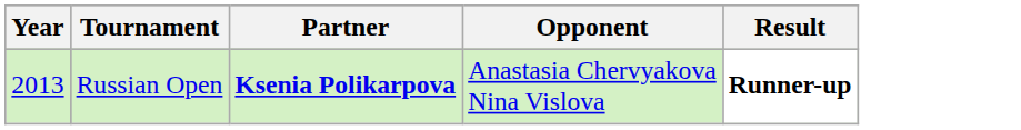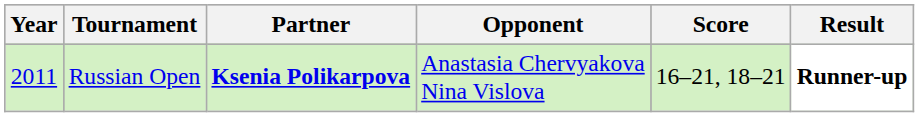 <table class="sortable wikitable" style="font-size: 90%;">
 <tr>
 <th>Year</th>
 <th>Tournament</th>
 <th>Partner</th>
 <th>Opponent</th>
+<th>Score</th>
 <th>Result</th>
 </tr>
 <tr style="background:#D4F1C5">
-<td align="center"><a href='#'>2013</a></td>
+<td align="center"><a href='#'>2011</a></td>
 <td align="left"><a href='#'>Russian Open</a></td>
 <td align="left"><strong> <a href='#'>Ksenia Polikarpova</a></strong></td>
 <td align="left"> <a href='#'>Anastasia Chervyakova</a><br> <a href='#'>Nina Vislova</a></td>
+<td align="left">16–21, 18–21</td>
 <td style="text-align:left; background:white"> <strong>Runner-up</strong></td>
 </tr>
 </table>
